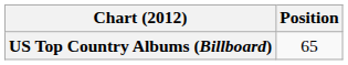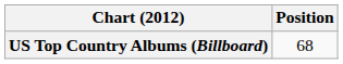 <table class="wikitable plainrowheaders" style="text-align:center">
 <tr>
 <th scope="col">Chart (2012)</th>
 <th scope="col">Position</th>
 </tr>
 <tr>
 <th scope="row">US Top Country Albums (<em>Billboard</em>)</th>
-<td>65</td>
+<td>68</td>
 </tr>
 </table>
